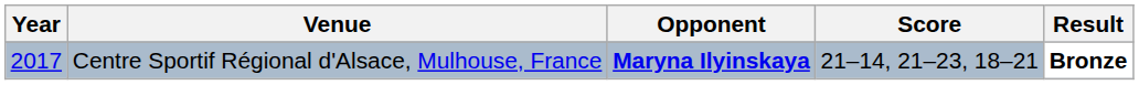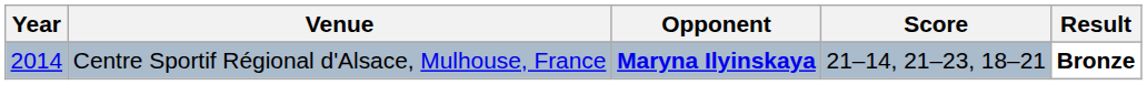 <table class="sortable wikitable" style="font-size: 90%;">
 <tr>
 <th>Year</th>
 <th>Venue</th>
 <th>Opponent</th>
 <th>Score</th>
 <th>Result</th>
 </tr>
 <tr style="background:#AABBCC">
-<td align="center"><a href='#'>2017</a></td>
+<td align="center"><a href='#'>2014</a></td>
 <td align="left">Centre Sportif Régional d'Alsace, <a href='#'>Mulhouse, France</a></td>
 <td align="left"><strong> <a href='#'>Maryna Ilyinskaya</a></strong></td>
 <td align="left">21–14, 21–23, 18–21</td>
 <td style="text-align:left; background:white"> <strong>Bronze</strong></td>
 </tr>
 </table>
